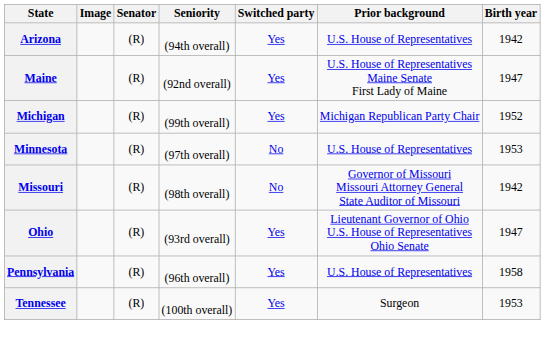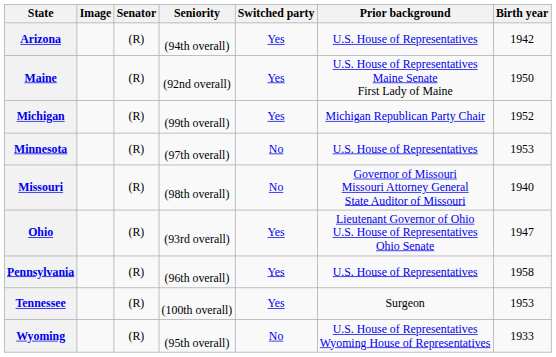 <table class="sortable wikitable" style="text-align:center">
 <tr>
 <th>State</th>
 <th>Image</th>
 <th>Senator</th>
 <th>Seniority</th>
 <th>Switched party</th>
 <th>Prior background</th>
 <th>Birth year</th>
 </tr>
 <tr>
 <th><a href='#'>Arizona</a></th>
 <td></td>
 <td> (R)</td>
 <td><br>(94th overall)</td>
 <td><a href='#'>Yes</a><br></td>
 <td><a href='#'>U.S. House of Representatives</a></td>
 <td>1942</td>
 </tr>
 <tr>
 <th><a href='#'>Maine</a></th>
 <td></td>
 <td> (R)</td>
 <td><br>(92nd overall)</td>
 <td><a href='#'>Yes</a><br></td>
 <td><a href='#'>U.S. House of Representatives</a><br><a href='#'>Maine Senate</a><br>First Lady of Maine</td>
-<td>1947</td>
+<td>1950</td>
 </tr>
 <tr>
 <th><a href='#'>Michigan</a></th>
 <td></td>
 <td> (R)</td>
 <td><br>(99th overall)</td>
 <td><a href='#'>Yes</a><br></td>
 <td><a href='#'>Michigan Republican Party Chair</a></td>
 <td>1952</td>
 </tr>
 <tr>
 <th><a href='#'>Minnesota</a></th>
 <td></td>
 <td> (R)</td>
 <td><br>(97th overall)</td>
 <td><a href='#'>No</a><br></td>
 <td><a href='#'>U.S. House of Representatives</a></td>
 <td>1953</td>
 </tr>
 <tr>
 <th><a href='#'>Missouri</a></th>
 <td></td>
 <td> (R)</td>
 <td><br>(98th overall)</td>
 <td><a href='#'>No</a><br></td>
 <td><a href='#'>Governor of Missouri</a><br><a href='#'>Missouri Attorney General</a><br><a href='#'>State Auditor of Missouri</a></td>
-<td>1942</td>
+<td>1940</td>
 </tr>
 <tr>
 <th><a href='#'>Ohio</a></th>
 <td></td>
 <td> (R)</td>
 <td><br>(93rd overall)</td>
 <td><a href='#'>Yes</a><br></td>
 <td><a href='#'>Lieutenant Governor of Ohio</a><br><a href='#'>U.S. House of Representatives</a><br><a href='#'>Ohio Senate</a></td>
 <td>1947</td>
 </tr>
 <tr>
 <th><a href='#'>Pennsylvania</a></th>
 <td></td>
 <td> (R)</td>
 <td><br>(96th overall)</td>
 <td><a href='#'>Yes</a><br></td>
 <td><a href='#'>U.S. House of Representatives</a></td>
 <td>1958</td>
 </tr>
 <tr>
 <th><a href='#'>Tennessee</a></th>
 <td></td>
 <td> (R)</td>
 <td><br>(100th overall)</td>
 <td><a href='#'>Yes</a><br></td>
 <td>Surgeon</td>
 <td>1953</td>
 </tr>
+<tr>
+<th><a href='#'>Wyoming</a></th>
+<td></td>
+<td> (R)</td>
+<td><br>(95th overall)</td>
+<td><a href='#'>No</a><br></td>
+<td><a href='#'>U.S. House of Representatives</a><br><a href='#'>Wyoming House of Representatives</a></td>
+<td>1933</td>
+</tr>
 </table>
